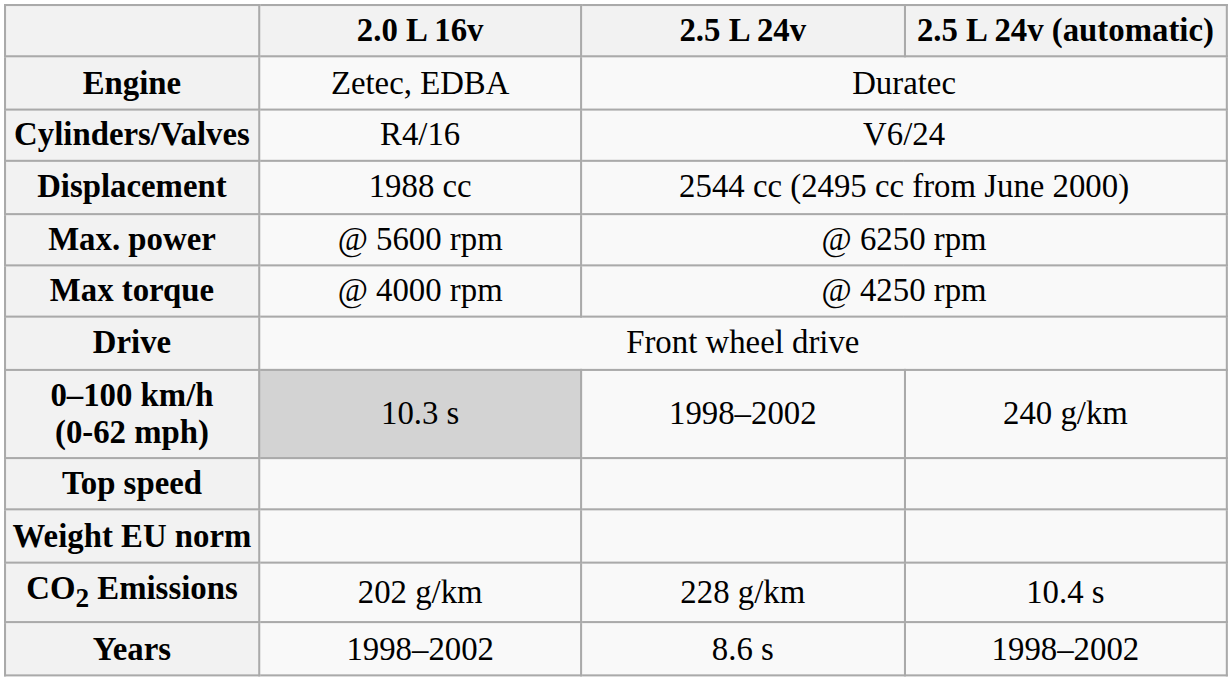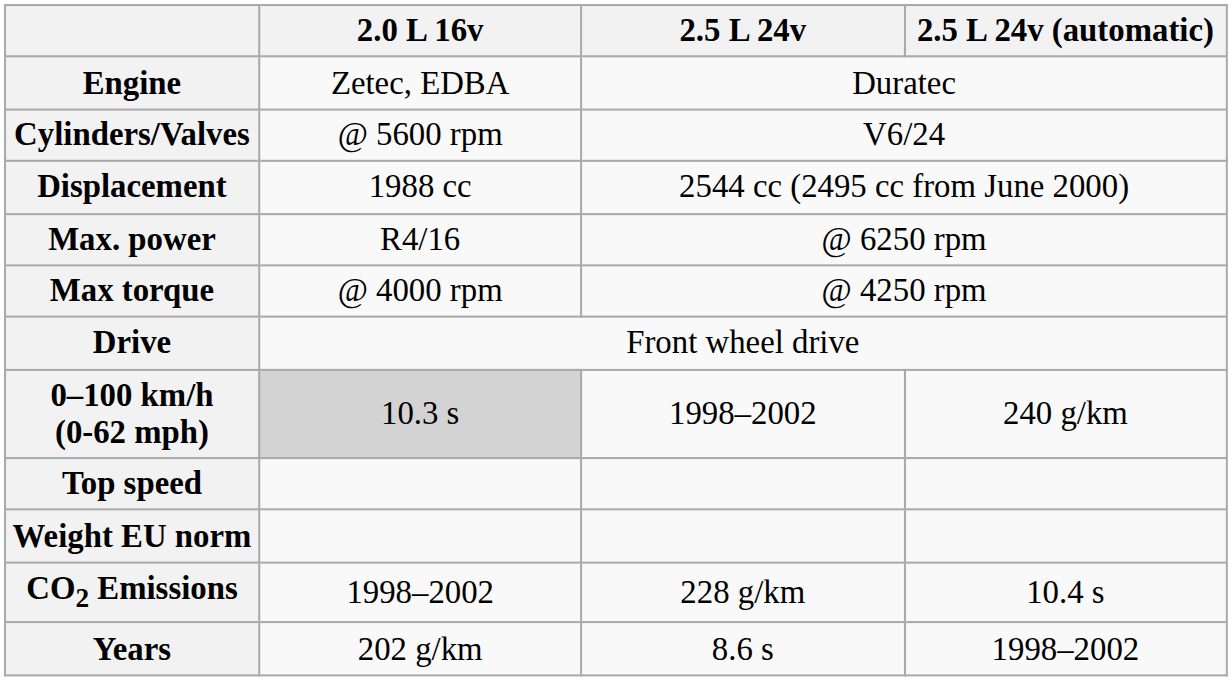 <table class="wikitable" style="font-size:100%">
 <tr style="background: #efefef;">
 <th></th>
 <th width="150">2.0 L 16v</th>
 <th width="150">2.5 L 24v</th>
 <th width="150">2.5 L 24v (automatic)</th>
 </tr>
 <tr align="center" valign="middle">
 <th>Engine</th>
 <td>Zetec, EDBA</td>
 <td colspan="3">Duratec</td>
 </tr>
 <tr align="center" valign="middle">
 <th>Cylinders/Valves</th>
-<td>R4/16</td>
+<td> @ 5600 rpm</td>
 <td colspan="32">V6/24</td>
 </tr>
 <tr align="center" valign="middle">
 <th>Displacement</th>
 <td>1988 cc</td>
 <td colspan="2">2544 cc (2495 cc from June 2000)</td>
 </tr>
 <tr align="center" valign="middle">
 <th>Max. power</th>
-<td> @ 5600 rpm</td>
+<td>R4/16</td>
 <td colspan="2"> @ 6250 rpm</td>
 </tr>
 <tr align="center" valign="middle">
 <th>Max torque</th>
 <td> @ 4000 rpm</td>
 <td colspan="2"> @ 4250 rpm</td>
 </tr>
 <tr align="center" valign="middle">
 <th>Drive</th>
 <td colspan="4">Front wheel drive</td>
 </tr>
 <tr align="center" valign="middle">
 <th>0–100 km/h<br>(0-62 mph)</th>
 <td style="background: lightgrey;">10.3 s</td>
 <td>1998–2002</td>
 <td>240 g/km</td>
 </tr>
 <tr align="center" valign="middle">
 <th>Top speed</th>
 <td></td>
 <td></td>
 <td></td>
 </tr>
 <tr align="center" valign="middle">
 <th>Weight EU norm</th>
 <td></td>
 <td></td>
 <td></td>
 </tr>
 <tr align="center" valign="middle">
 <th>CO<sub>2</sub> Emissions</th>
-<td>202 g/km</td>
+<td>1998–2002</td>
 <td>228 g/km</td>
 <td>10.4 s</td>
 </tr>
 <tr align="center" valign="middle">
 <th>Years</th>
-<td>1998–2002</td>
+<td>202 g/km</td>
 <td>8.6 s</td>
 <td>1998–2002</td>
 </tr>
 </table>
